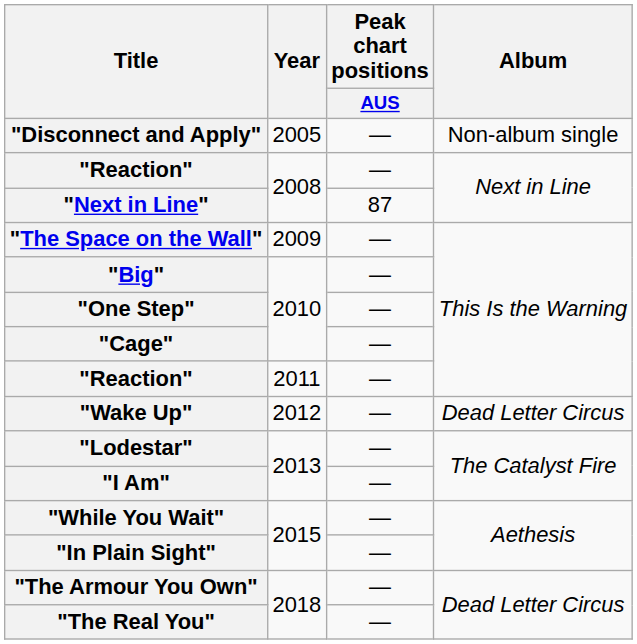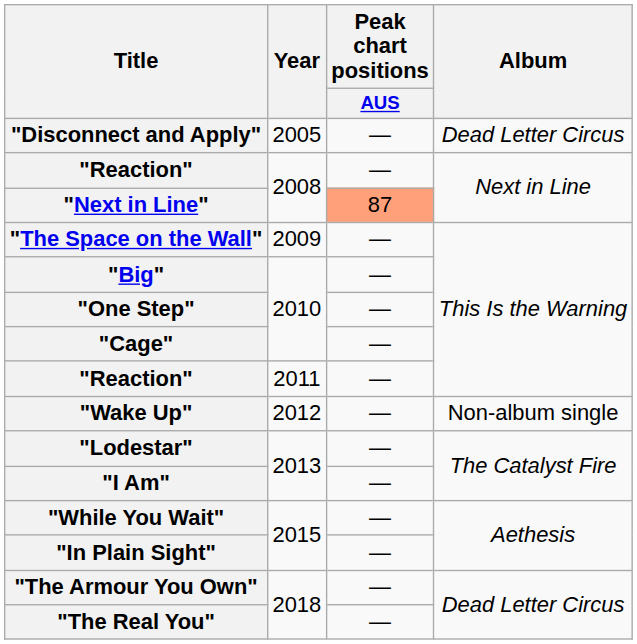 <table class="wikitable plainrowheaders" style="text-align:center;">
 <tr>
 <th scope="col" rowspan="2">Title</th>
 <th scope="col" rowspan="2">Year</th>
 <th scope="col">Peak chart positions</th>
 <th scope="col" rowspan="2">Album</th>
 </tr>
 <tr>
 <th scope="col" style="width:3em;font-size:85%;"><a href='#'>AUS</a><br></th>
 </tr>
 <tr>
 <th scope="row">"Disconnect and Apply"</th>
 <td>2005</td>
 <td>—</td>
-<td>Non-album single</td>
+<td><em>Dead Letter Circus</em></td>
 </tr>
 <tr>
 <th scope="row">"Reaction"</th>
 <td rowspan="2">2008</td>
 <td>—</td>
 <td rowspan="2"><em>Next in Line</em></td>
 </tr>
 <tr>
 <th scope="row">"<a href='#'>Next in Line</a>"</th>
-<td>87</td>
+<td style="background: lightsalmon;">87</td>
 </tr>
 <tr>
 <th scope="row">"<a href='#'>The Space on the Wall</a>"</th>
 <td>2009</td>
 <td>—</td>
 <td rowspan="5"><em>This Is the Warning</em></td>
 </tr>
 <tr>
 <th scope="row">"<a href='#'>Big</a>"</th>
 <td rowspan="3">2010</td>
 <td>—</td>
 </tr>
 <tr>
 <th scope="row">"One Step"</th>
 <td>—</td>
 </tr>
 <tr>
 <th scope="row">"Cage"</th>
 <td>—</td>
 </tr>
 <tr>
 <th scope="row">"Reaction"</th>
 <td>2011</td>
 <td>—</td>
 </tr>
 <tr>
 <th scope="row">"Wake Up"</th>
 <td>2012</td>
 <td>—</td>
-<td><em>Dead Letter Circus</em></td>
+<td>Non-album single</td>
 </tr>
 <tr>
 <th scope="row">"Lodestar"</th>
 <td rowspan="2">2013</td>
 <td>—</td>
 <td rowspan="2"><em>The Catalyst Fire</em></td>
 </tr>
 <tr>
 <th scope="row">"I Am"</th>
 <td>—</td>
 </tr>
 <tr>
 <th scope="row">"While You Wait"</th>
 <td rowspan="2">2015</td>
 <td>—</td>
 <td rowspan="2"><em>Aethesis</em></td>
 </tr>
 <tr>
 <th scope="row">"In Plain Sight"</th>
 <td>—</td>
 </tr>
 <tr>
 <th scope="row">"The Armour You Own"</th>
 <td rowspan="2">2018</td>
 <td>—</td>
 <td rowspan="2"><em>Dead Letter Circus</em></td>
 </tr>
 <tr>
 <th scope="row">"The Real You"</th>
 <td>—</td>
 </tr>
 </table>
